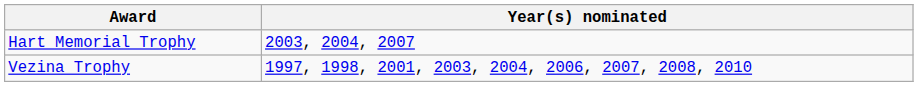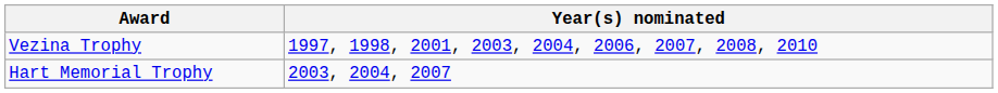 <table class="wikitable" style="width:60%;">
 <tr>
 <th>Award</th>
 <th>Year(s) nominated</th>
 </tr>
 <tr>
+<td><a href='#'>Vezina Trophy</a></td>
+<td><a href='#'>1997</a>, <a href='#'>1998</a>, <a href='#'>2001</a>, <a href='#'>2003</a>, <a href='#'>2004</a>, <a href='#'>2006</a>, <a href='#'>2007</a>, <a href='#'>2008</a>, <a href='#'>2010</a></td>
+</tr>
+<tr>
 <td><a href='#'>Hart Memorial Trophy</a></td>
 <td><a href='#'>2003</a>, <a href='#'>2004</a>, <a href='#'>2007</a></td>
 </tr>
-<tr>
-<td><a href='#'>Vezina Trophy</a></td>
-<td><a href='#'>1997</a>, <a href='#'>1998</a>, <a href='#'>2001</a>, <a href='#'>2003</a>, <a href='#'>2004</a>, <a href='#'>2006</a>, <a href='#'>2007</a>, <a href='#'>2008</a>, <a href='#'>2010</a></td>
-</tr>
 </table>
